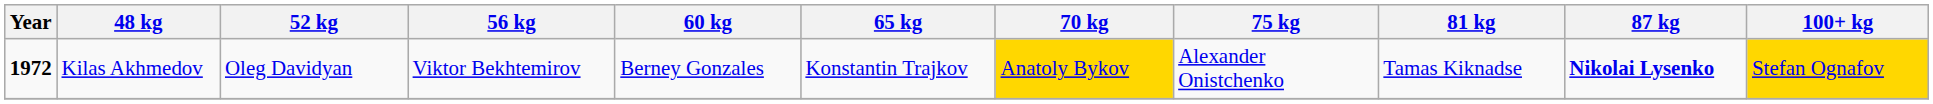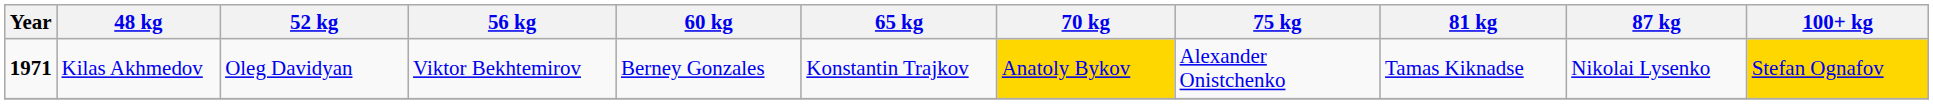 <table class="wikitable sortable"  style="font-size: 85%">
 <tr>
 <th>Year</th>
 <th width=200><a href='#'>48 kg</a></th>
 <th width=275><a href='#'>52 kg</a></th>
 <th width=275><a href='#'>56 kg</a></th>
 <th width=275><a href='#'>60 kg</a></th>
 <th width=275><a href='#'>65 kg</a></th>
 <th width=275><a href='#'>70 kg</a></th>
 <th width=275><a href='#'>75 kg</a></th>
 <th width=275><a href='#'>81 kg</a></th>
 <th width=275><a href='#'>87 kg</a></th>
 <th width=275><a href='#'>100+ kg</a></th>
 </tr>
 <tr>
-<td><strong>1972</strong></td>
+<td><strong>1971</strong></td>
 <td> <a href='#'>Kilas Akhmedov</a></td>
 <td> <a href='#'>Oleg Davidyan</a></td>
 <td> <a href='#'>Viktor Bekhtemirov</a></td>
 <td> <a href='#'>Berney Gonzales</a></td>
 <td> <a href='#'>Konstantin Trajkov</a></td>
 <td bgcolor="gold"> <a href='#'>Anatoly Bykov</a></td>
 <td> <a href='#'>Alexander Onistchenko</a></td>
 <td> <a href='#'>Tamas Kiknadse</a></td>
-<td><strong> <a href='#'>Nikolai Lysenko</a></strong></td>
+<td> <a href='#'>Nikolai Lysenko</a></td>
 <td style="background: gold;"> <a href='#'>Stefan Ognafov</a></td>
 </tr>
 <tr>
 </tr>
 </table>
